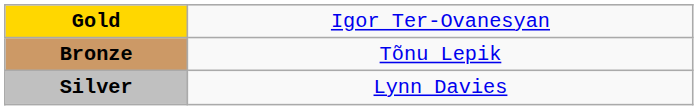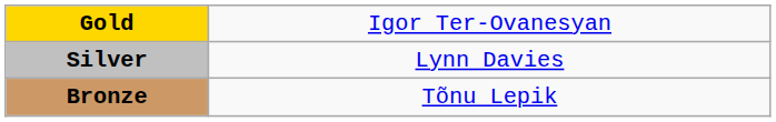 <table class="wikitable" style="text-align:center; " width="35%">
 <tr>
 <td bgcolor="gold"><strong>Gold</strong></td>
 <td><a href='#'>Igor Ter-Ovanesyan</a><br>  <small><em></em></small></td>
 </tr>
 <tr>
+<td bgcolor="silver"><strong>Silver</strong></td>
+<td><a href='#'>Lynn Davies</a><br>  <small><em></em></small></td>
+</tr>
+<tr>
 <td bgcolor="CC9966"><strong>Bronze</strong></td>
 <td><a href='#'>Tõnu Lepik</a><br>  <small><em></em></small></td>
 </tr>
-<tr>
-<td bgcolor="silver"><strong>Silver</strong></td>
-<td><a href='#'>Lynn Davies</a><br>  <small><em></em></small></td>
-</tr>
 </table>
